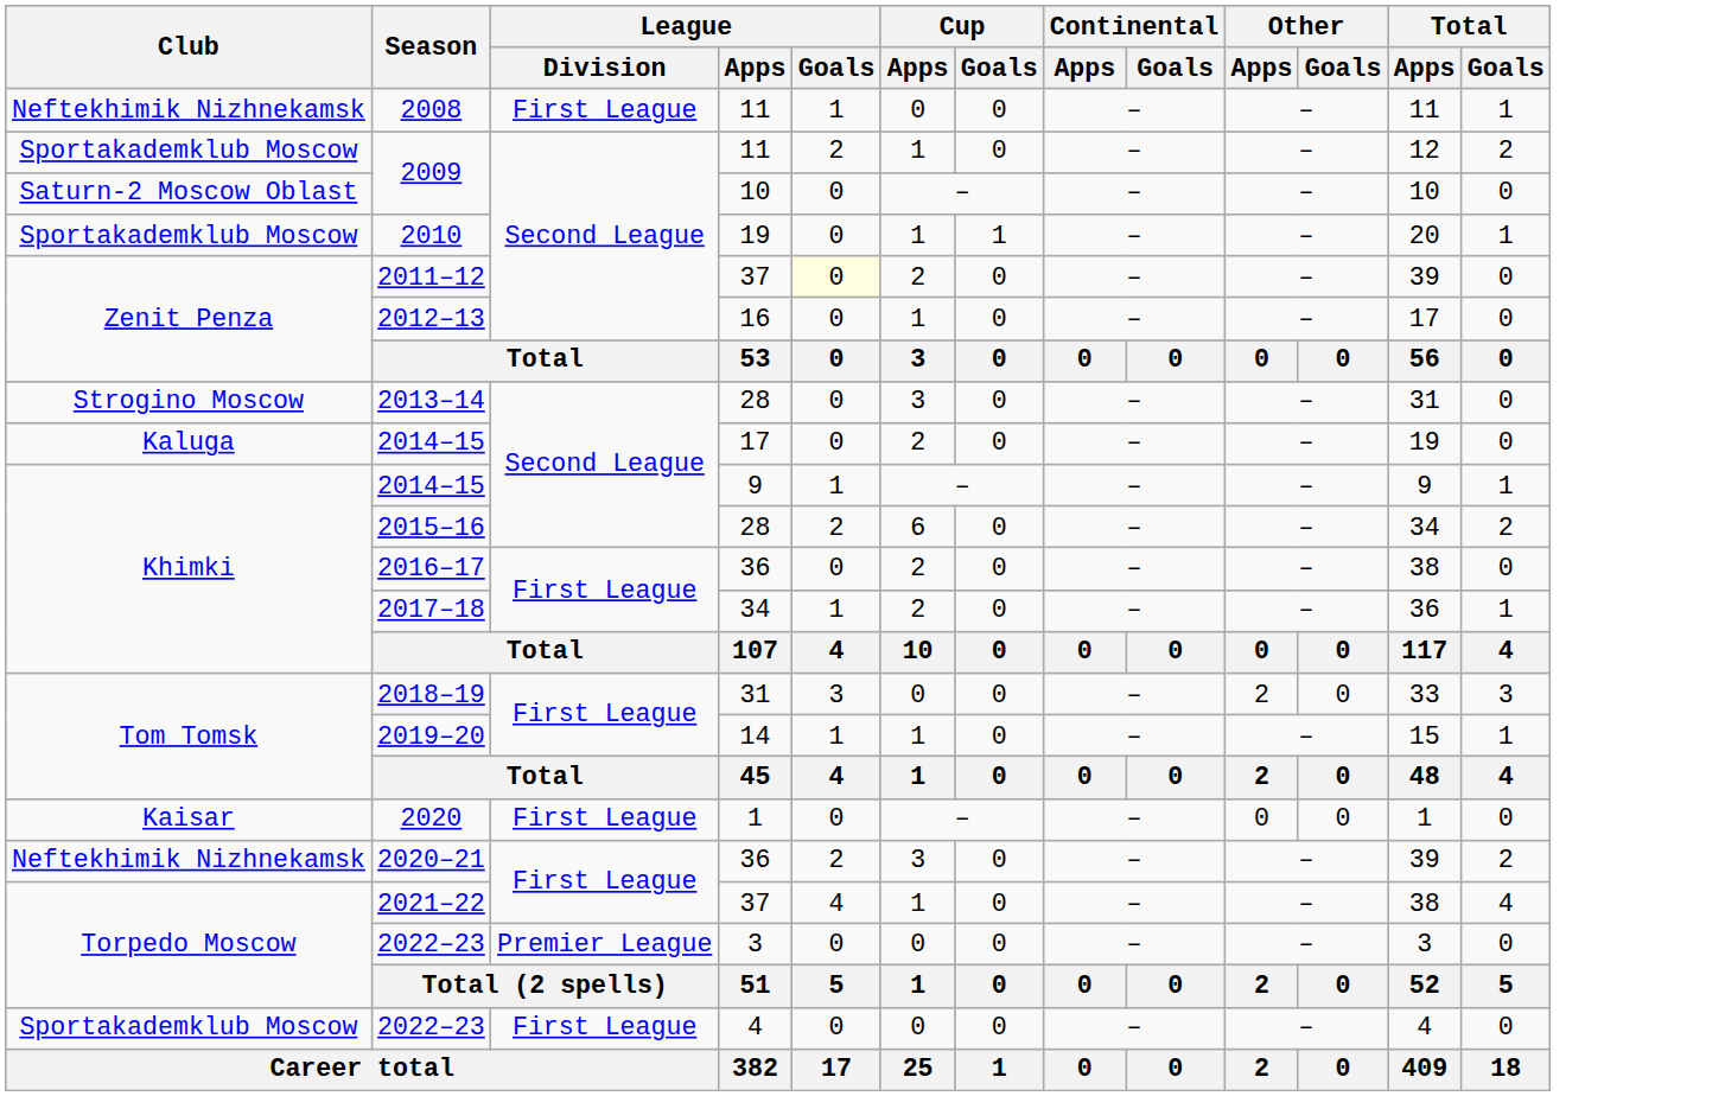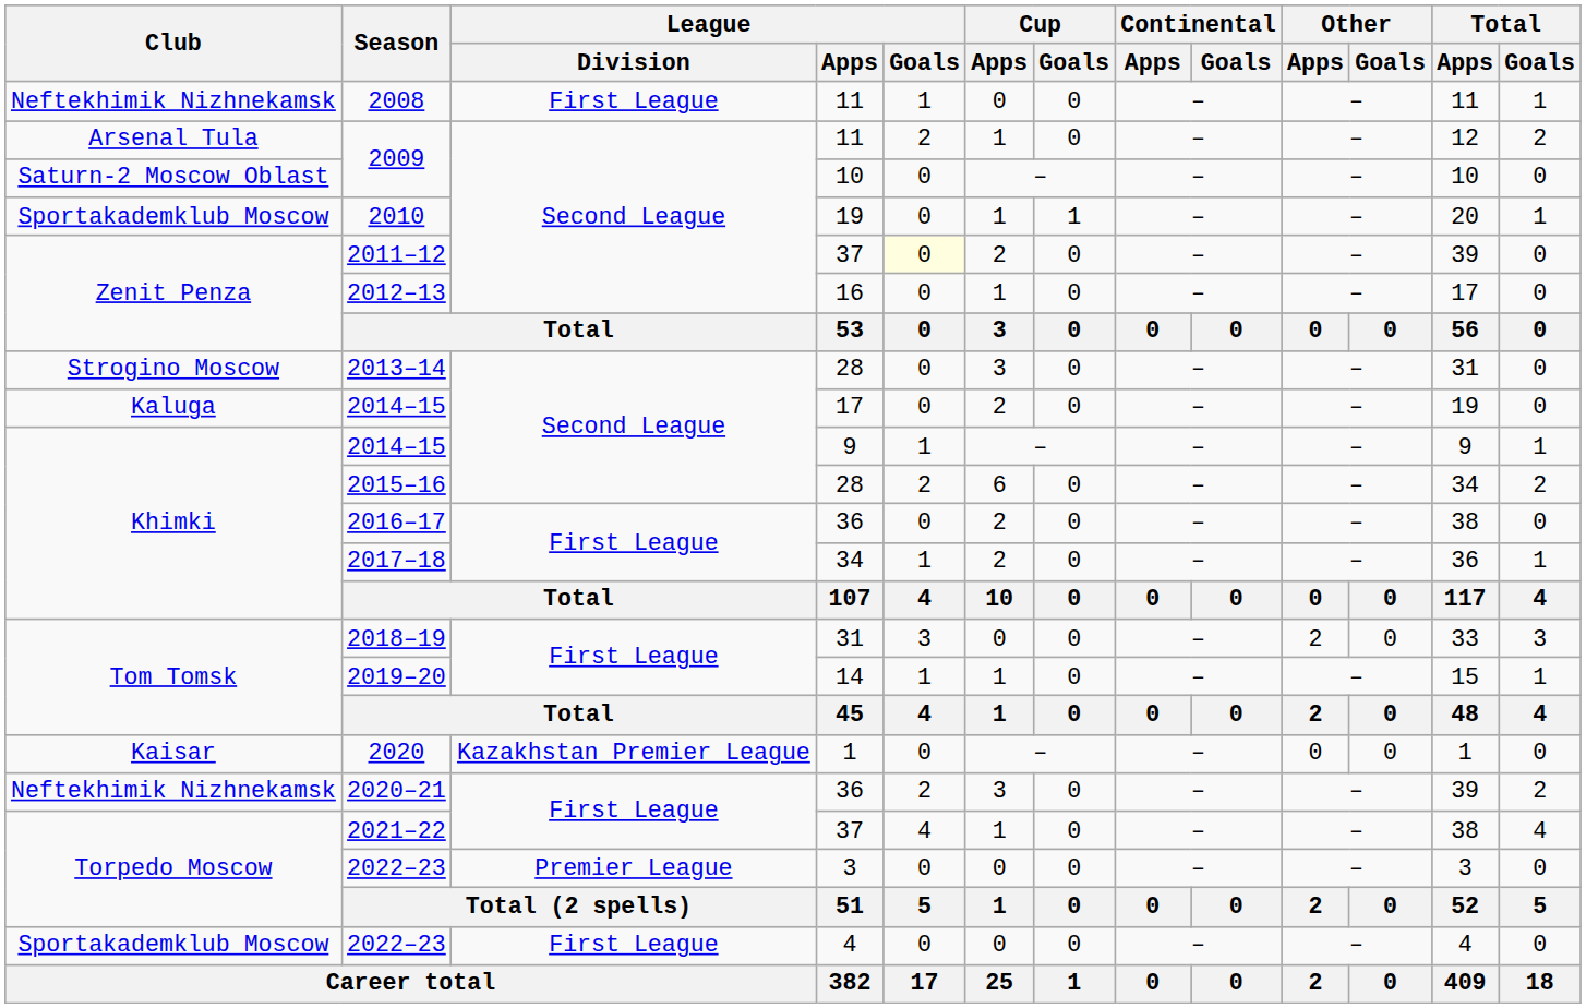 <table class="wikitable" style="text-align: center;">
 <tr>
 <th rowspan=2>Club</th>
 <th rowspan=2>Season</th>
 <th colspan=3>League</th>
 <th colspan=2>Cup</th>
 <th colspan=2>Continental</th>
 <th colspan=2>Other</th>
 <th colspan=2>Total</th>
 </tr>
 <tr>
 <th>Division</th>
 <th>Apps</th>
 <th>Goals</th>
 <th>Apps</th>
 <th>Goals</th>
 <th>Apps</th>
 <th>Goals</th>
 <th>Apps</th>
 <th>Goals</th>
 <th>Apps</th>
 <th>Goals</th>
 </tr>
 <tr>
 <td><a href='#'>Neftekhimik Nizhnekamsk</a></td>
 <td><a href='#'>2008</a></td>
 <td><a href='#'>First League</a></td>
 <td>11</td>
 <td>1</td>
 <td>0</td>
 <td>0</td>
 <td colspan=2>–</td>
 <td colspan=2>–</td>
 <td>11</td>
 <td>1</td>
 </tr>
 <tr>
-<td><a href='#'>Sportakademklub Moscow</a></td>
+<td><a href='#'>Arsenal Tula</a></td>
 <td rowspan="2"><a href='#'>2009</a></td>
 <td rowspan="5"><a href='#'>Second League</a></td>
 <td>11</td>
 <td>2</td>
 <td>1</td>
 <td>0</td>
 <td colspan=2>–</td>
 <td colspan=2>–</td>
 <td>12</td>
 <td>2</td>
 </tr>
 <tr>
 <td><a href='#'>Saturn-2 Moscow Oblast</a></td>
 <td>10</td>
 <td>0</td>
 <td colspan=2>–</td>
 <td colspan=2>–</td>
 <td colspan=2>–</td>
 <td>10</td>
 <td>0</td>
 </tr>
 <tr>
 <td><a href='#'>Sportakademklub Moscow</a></td>
 <td><a href='#'>2010</a></td>
 <td>19</td>
 <td>0</td>
 <td>1</td>
 <td>1</td>
 <td colspan=2>–</td>
 <td colspan=2>–</td>
 <td>20</td>
 <td>1</td>
 </tr>
 <tr>
 <td rowspan="3"><a href='#'>Zenit Penza</a></td>
 <td><a href='#'>2011–12</a></td>
 <td>37</td>
 <td style="background: lightyellow;">0</td>
 <td>2</td>
 <td>0</td>
 <td colspan=2>–</td>
 <td colspan=2>–</td>
 <td>39</td>
 <td>0</td>
 </tr>
 <tr>
 <td><a href='#'>2012–13</a></td>
 <td>16</td>
 <td>0</td>
 <td>1</td>
 <td>0</td>
 <td colspan=2>–</td>
 <td colspan=2>–</td>
 <td>17</td>
 <td>0</td>
 </tr>
 <tr>
 <th colspan=2>Total</th>
 <th>53</th>
 <th>0</th>
 <th>3</th>
 <th>0</th>
 <th>0</th>
 <th>0</th>
 <th>0</th>
 <th>0</th>
 <th>56</th>
 <th>0</th>
 </tr>
 <tr>
 <td><a href='#'>Strogino Moscow</a></td>
 <td><a href='#'>2013–14</a></td>
 <td rowspan="4"><a href='#'>Second League</a></td>
 <td>28</td>
 <td>0</td>
 <td>3</td>
 <td>0</td>
 <td colspan=2>–</td>
 <td colspan=2>–</td>
 <td>31</td>
 <td>0</td>
 </tr>
 <tr>
 <td><a href='#'>Kaluga</a></td>
 <td><a href='#'>2014–15</a></td>
 <td>17</td>
 <td>0</td>
 <td>2</td>
 <td>0</td>
 <td colspan=2>–</td>
 <td colspan=2>–</td>
 <td>19</td>
 <td>0</td>
 </tr>
 <tr>
 <td rowspan="5"><a href='#'>Khimki</a></td>
 <td><a href='#'>2014–15</a></td>
 <td>9</td>
 <td>1</td>
 <td colspan=2>–</td>
 <td colspan=2>–</td>
 <td colspan=2>–</td>
 <td>9</td>
 <td>1</td>
 </tr>
 <tr>
 <td><a href='#'>2015–16</a></td>
 <td>28</td>
 <td>2</td>
 <td>6</td>
 <td>0</td>
 <td colspan=2>–</td>
 <td colspan=2>–</td>
 <td>34</td>
 <td>2</td>
 </tr>
 <tr>
 <td><a href='#'>2016–17</a></td>
 <td rowspan="2"><a href='#'>First League</a></td>
 <td>36</td>
 <td>0</td>
 <td>2</td>
 <td>0</td>
 <td colspan=2>–</td>
 <td colspan=2>–</td>
 <td>38</td>
 <td>0</td>
 </tr>
 <tr>
 <td><a href='#'>2017–18</a></td>
 <td>34</td>
 <td>1</td>
 <td>2</td>
 <td>0</td>
 <td colspan=2>–</td>
 <td colspan=2>–</td>
 <td>36</td>
 <td>1</td>
 </tr>
 <tr>
 <th colspan=2>Total</th>
 <th>107</th>
 <th>4</th>
 <th>10</th>
 <th>0</th>
 <th>0</th>
 <th>0</th>
 <th>0</th>
 <th>0</th>
 <th>117</th>
 <th>4</th>
 </tr>
 <tr>
 <td rowspan="3"><a href='#'>Tom Tomsk</a></td>
 <td><a href='#'>2018–19</a></td>
 <td rowspan="2"><a href='#'>First League</a></td>
 <td>31</td>
 <td>3</td>
 <td>0</td>
 <td>0</td>
 <td colspan=2>–</td>
 <td>2</td>
 <td>0</td>
 <td>33</td>
 <td>3</td>
 </tr>
 <tr>
 <td><a href='#'>2019–20</a></td>
 <td>14</td>
 <td>1</td>
 <td>1</td>
 <td>0</td>
 <td colspan=2>–</td>
 <td colspan=2>–</td>
 <td>15</td>
 <td>1</td>
 </tr>
 <tr>
 <th colspan=2>Total</th>
 <th>45</th>
 <th>4</th>
 <th>1</th>
 <th>0</th>
 <th>0</th>
 <th>0</th>
 <th>2</th>
 <th>0</th>
 <th>48</th>
 <th>4</th>
 </tr>
 <tr>
 <td><a href='#'>Kaisar</a></td>
 <td><a href='#'>2020</a></td>
-<td><a href='#'>First League</a></td>
+<td><a href='#'>Kazakhstan Premier League</a></td>
 <td>1</td>
 <td>0</td>
 <td colspan=2>–</td>
 <td colspan=2>–</td>
 <td>0</td>
 <td>0</td>
 <td>1</td>
 <td>0</td>
 </tr>
 <tr>
 <td><a href='#'>Neftekhimik Nizhnekamsk</a></td>
 <td><a href='#'>2020–21</a></td>
 <td rowspan="2"><a href='#'>First League</a></td>
 <td>36</td>
 <td>2</td>
 <td>3</td>
 <td>0</td>
 <td colspan=2>–</td>
 <td colspan=2>–</td>
 <td>39</td>
 <td>2</td>
 </tr>
 <tr>
 <td rowspan="3"><a href='#'>Torpedo Moscow</a></td>
 <td><a href='#'>2021–22</a></td>
 <td>37</td>
 <td>4</td>
 <td>1</td>
 <td>0</td>
 <td colspan=2>–</td>
 <td colspan=2>–</td>
 <td>38</td>
 <td>4</td>
 </tr>
 <tr>
 <td><a href='#'>2022–23</a></td>
 <td><a href='#'>Premier League</a></td>
 <td>3</td>
 <td>0</td>
 <td>0</td>
 <td>0</td>
 <td colspan=2>–</td>
 <td colspan=2>–</td>
 <td>3</td>
 <td>0</td>
 </tr>
 <tr>
 <th colspan=2>Total (2 spells)</th>
 <th>51</th>
 <th>5</th>
 <th>1</th>
 <th>0</th>
 <th>0</th>
 <th>0</th>
 <th>2</th>
 <th>0</th>
 <th>52</th>
 <th>5</th>
 </tr>
 <tr>
 <td><a href='#'>Sportakademklub Moscow</a></td>
 <td><a href='#'>2022–23</a></td>
 <td><a href='#'>First League</a></td>
 <td>4</td>
 <td>0</td>
 <td>0</td>
 <td>0</td>
 <td colspan=2>–</td>
 <td colspan=2>–</td>
 <td>4</td>
 <td>0</td>
 </tr>
 <tr>
 <th colspan=3>Career total</th>
 <th>382</th>
 <th>17</th>
 <th>25</th>
 <th>1</th>
 <th>0</th>
 <th>0</th>
 <th>2</th>
 <th>0</th>
 <th>409</th>
 <th>18</th>
 </tr>
 </table>
